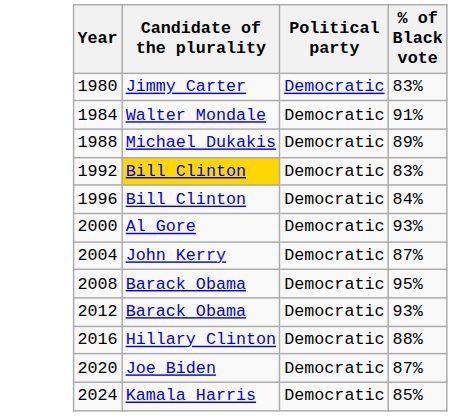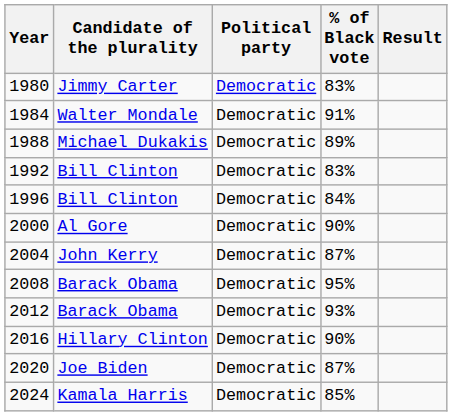 <table class="wikitable sortable" style="float:right; font-size:90%; margin:0 0 1em 1em;">
 <tr>
 <th>Year</th>
 <th>Candidate of<br>the plurality</th>
 <th>Political <br> party</th>
 <th>% of<br>Black<br>vote</th>
+<th>Result</th>
 </tr>
 <tr>
 <td>1980</td>
 <td><a href='#'>Jimmy Carter</a></td>
 <td><a href='#'>Democratic</a></td>
 <td>83%</td>
+<td></td>
 </tr>
 <tr>
 <td>1984</td>
 <td><a href='#'>Walter Mondale</a></td>
 <td>Democratic</td>
 <td>91%</td>
+<td></td>
 </tr>
 <tr>
 <td>1988</td>
 <td><a href='#'>Michael Dukakis</a></td>
 <td>Democratic</td>
 <td>89%</td>
+<td></td>
 </tr>
 <tr>
 <td>1992</td>
-<td style="background: gold;"><a href='#'>Bill Clinton</a></td>
+<td><a href='#'>Bill Clinton</a></td>
 <td>Democratic</td>
 <td>83%</td>
+<td></td>
 </tr>
 <tr>
 <td>1996</td>
 <td><a href='#'>Bill Clinton</a></td>
 <td>Democratic</td>
 <td>84%</td>
+<td></td>
 </tr>
 <tr>
 <td>2000</td>
 <td><a href='#'>Al Gore</a></td>
 <td>Democratic</td>
-<td>93%</td>
+<td>90%</td>
+<td></td>
 </tr>
 <tr>
 <td>2004</td>
 <td><a href='#'>John Kerry</a></td>
 <td>Democratic</td>
 <td>87%</td>
+<td></td>
 </tr>
 <tr>
 <td>2008</td>
 <td><a href='#'>Barack Obama</a></td>
 <td>Democratic</td>
 <td>95%</td>
+<td></td>
 </tr>
 <tr>
 <td>2012</td>
 <td><a href='#'>Barack Obama</a></td>
 <td>Democratic</td>
 <td>93%</td>
+<td></td>
 </tr>
 <tr>
 <td>2016</td>
 <td><a href='#'>Hillary Clinton</a></td>
 <td>Democratic</td>
-<td>88%</td>
+<td>90%</td>
+<td></td>
 </tr>
 <tr>
 <td>2020</td>
 <td><a href='#'>Joe Biden</a></td>
 <td>Democratic</td>
 <td>87%</td>
+<td></td>
 </tr>
 <tr>
 <td>2024</td>
 <td><a href='#'>Kamala Harris</a></td>
 <td>Democratic</td>
 <td>85%</td>
+<td></td>
 </tr>
 </table>
